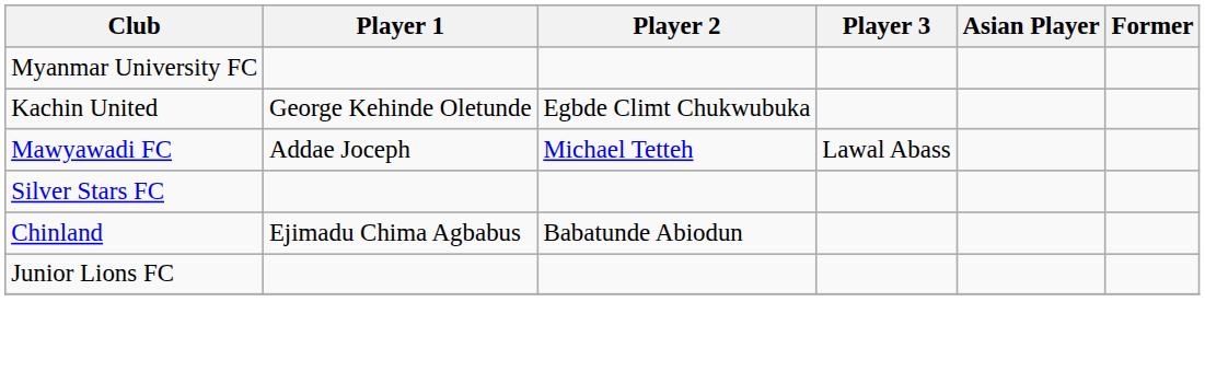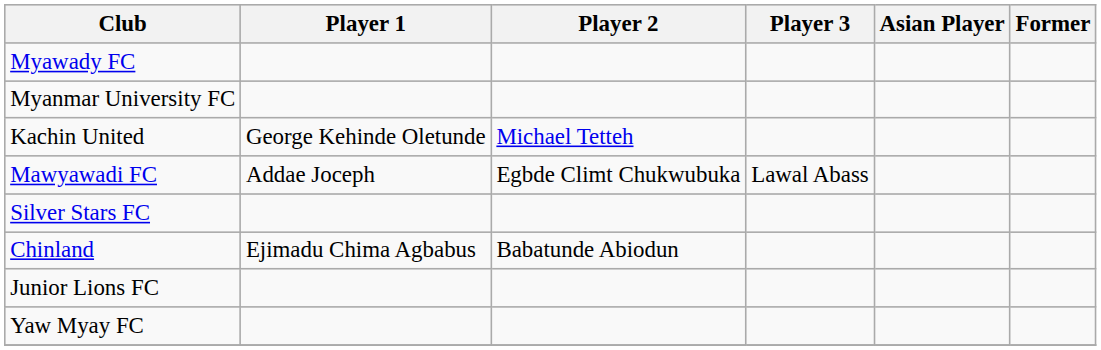 <table class="wikitable sortable" style="font-size:90%;">
 <tr>
 <th>Club</th>
 <th>Player 1</th>
 <th>Player 2</th>
 <th>Player 3</th>
 <th>Asian Player</th>
 <th>Former</th>
+</tr>
+<tr>
+<td><a href='#'>Myawady FC</a></td>
+<td></td>
+<td></td>
+<td></td>
+<td></td>
+<td></td>
 </tr>
 <tr>
 <td>Myanmar University FC</td>
 <td></td>
 <td></td>
 <td></td>
 <td></td>
 <td></td>
 </tr>
 <tr>
 <td>Kachin United</td>
 <td> George Kehinde Oletunde</td>
-<td> Egbde Climt Chukwubuka</td>
+<td> <a href='#'>Michael Tetteh</a></td>
 <td></td>
 <td></td>
 <td></td>
 </tr>
 <tr>
 <td><a href='#'>Mawyawadi FC</a></td>
 <td> Addae Joceph</td>
-<td> <a href='#'>Michael Tetteh</a></td>
+<td> Egbde Climt Chukwubuka</td>
 <td> Lawal Abass</td>
 <td></td>
 <td></td>
 </tr>
 <tr>
 <td><a href='#'>Silver Stars FC</a></td>
 <td></td>
 <td></td>
 <td></td>
 <td></td>
 <td></td>
 </tr>
 <tr>
 <td><a href='#'>Chinland</a></td>
 <td> Ejimadu Chima Agbabus</td>
 <td> Babatunde Abiodun</td>
 <td></td>
 <td></td>
 <td></td>
 </tr>
 <tr>
 <td>Junior Lions FC</td>
 <td></td>
 <td></td>
 <td></td>
 <td></td>
 <td></td>
 </tr>
 <tr>
+<td>Yaw Myay FC</td>
+<td></td>
+<td></td>
+<td></td>
+<td></td>
+<td></td>
+</tr>
+<tr>
 </tr>
 </table>
